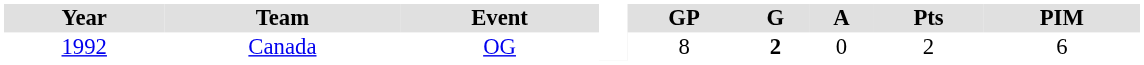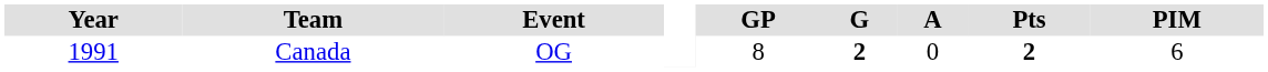 <table border="0" cellpadding="1" cellspacing="0" style="text-align:center; width:50em">
 <tr align="center" bgcolor="#e0e0e0">
 <th>Year</th>
 <th>Team</th>
 <th>Event</th>
 <th rowspan="99" bgcolor="#ffffff"> </th>
 <th>GP</th>
 <th>G</th>
 <th>A</th>
 <th>Pts</th>
 <th>PIM</th>
 </tr>
 <tr>
-<td><a href='#'>1992</a></td>
+<td><a href='#'>1991</a></td>
 <td><a href='#'>Canada</a></td>
 <td><a href='#'>OG</a></td>
 <td>8</td>
 <td><strong>2</strong></td>
 <td>0</td>
-<td>2</td>
+<td><strong>2</strong></td>
 <td>6</td>
 </tr>
 </table>
